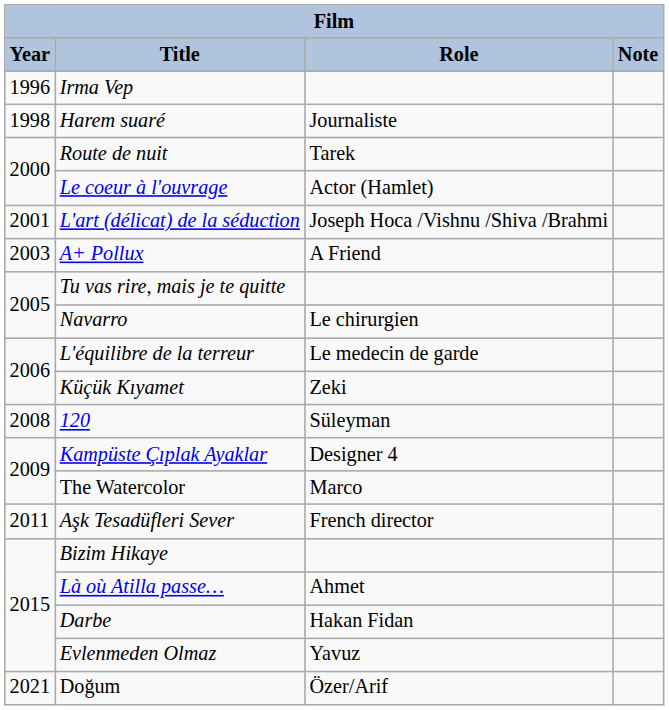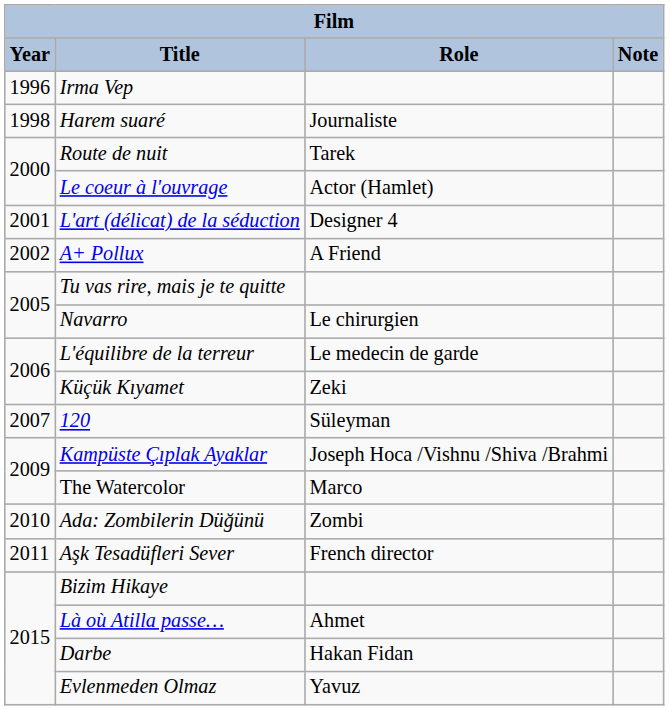 <table class="wikitable" style="font-size: 80%;">
 <tr>
 <th colspan="4" style="background:LightSteelBlue">Film</th>
 </tr>
 <tr>
 <th style="background:LightSteelBlue">Year</th>
 <th style="background:LightSteelBlue">Title</th>
 <th style="background:LightSteelBlue">Role</th>
 <th style="background:LightSteelBlue">Note</th>
 </tr>
 <tr>
 <td>1996</td>
 <td><em>Irma Vep</em></td>
 <td></td>
 <td></td>
 </tr>
 <tr>
 <td>1998</td>
 <td><em>Harem suaré</em></td>
 <td>Journaliste</td>
 <td></td>
 </tr>
 <tr>
 <td rowspan="2">2000</td>
 <td><em>Route de nuit</em></td>
 <td>Tarek</td>
 <td></td>
 </tr>
 <tr>
 <td><em><a href='#'>Le coeur à l'ouvrage</a></em></td>
 <td>Actor (Hamlet)</td>
 <td></td>
 </tr>
 <tr>
 <td>2001</td>
 <td><em><a href='#'>L'art (délicat) de la séduction</a></em></td>
-<td>Joseph Hoca /Vishnu /Shiva /Brahmi</td>
+<td>Designer 4</td>
 <td></td>
 </tr>
 <tr>
-<td>2003</td>
+<td>2002</td>
 <td><em><a href='#'>A+ Pollux</a></em></td>
 <td>A Friend</td>
 <td></td>
 </tr>
 <tr>
 <td rowspan="2">2005</td>
 <td><em>Tu vas rire, mais je te quitte</em></td>
 <td></td>
 <td></td>
 </tr>
 <tr>
 <td><em>Navarro</em></td>
 <td>Le chirurgien</td>
 <td></td>
 </tr>
 <tr>
 <td rowspan="2">2006</td>
 <td><em>L'équilibre de la terreur</em></td>
 <td>Le medecin de garde</td>
 <td></td>
 </tr>
 <tr>
 <td><em>Küçük Kıyamet</em></td>
 <td>Zeki</td>
 <td></td>
 </tr>
 <tr>
-<td>2008</td>
+<td>2007</td>
 <td><em><a href='#'>120</a></em></td>
 <td>Süleyman</td>
 <td></td>
 </tr>
 <tr>
 <td rowspan="2">2009</td>
 <td><em><a href='#'>Kampüste Çıplak Ayaklar</a></em></td>
-<td>Designer 4</td>
+<td>Joseph Hoca /Vishnu /Shiva /Brahmi</td>
 <td></td>
 </tr>
 <tr>
 <td>The Watercolor</td>
 <td>Marco</td>
+<td></td>
+</tr>
+<tr>
+<td>2010</td>
+<td><em>Ada: Zombilerin Düğünü</em></td>
+<td>Zombi</td>
 <td></td>
 </tr>
 <tr>
 <td>2011</td>
 <td><em>Aşk Tesadüfleri Sever</em></td>
 <td>French director</td>
 <td></td>
 </tr>
 <tr>
 <td rowspan="4">2015</td>
 <td><em>Bizim Hikaye</em></td>
 <td></td>
 <td></td>
 </tr>
 <tr>
 <td><em><a href='#'>Là où Atilla passe…</a></em></td>
 <td>Ahmet</td>
 <td></td>
 </tr>
 <tr>
 <td><em>Darbe</em></td>
 <td>Hakan Fidan</td>
 <td></td>
 </tr>
 <tr>
 <td><em>Evlenmeden Olmaz</em></td>
 <td>Yavuz</td>
 <td></td>
 </tr>
-<tr>
-<td>2021</td>
-<td>Doğum</td>
-<td>Özer/Arif</td>
-<td></td>
-</tr>
 </table>
